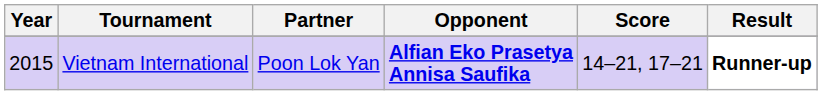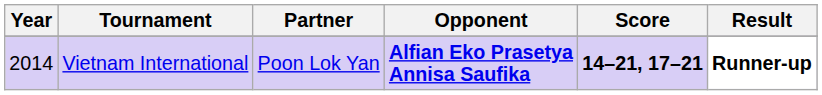 <table class="sortable wikitable" style="font-size: 90%;">
 <tr>
 <th>Year</th>
 <th>Tournament</th>
 <th>Partner</th>
 <th>Opponent</th>
 <th>Score</th>
 <th>Result</th>
 </tr>
 <tr>
 </tr>
 <tr style="background:#D8CEF6">
-<td align="center">2015</td>
+<td align="center">2014</td>
 <td align="left"><a href='#'>Vietnam International</a></td>
 <td align="left"> <a href='#'>Poon Lok Yan</a></td>
 <td align="left"><strong> <a href='#'>Alfian Eko Prasetya</a><br> <a href='#'>Annisa Saufika</a></strong></td>
-<td align="left">14–21, 17–21</td>
+<td align="left"><strong>14–21, 17–21</strong></td>
 <td style="text-align:left; background:white"> <strong>Runner-up</strong></td>
 </tr>
 </table>
